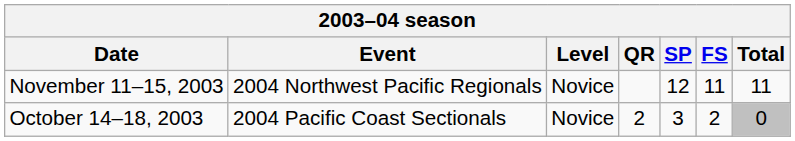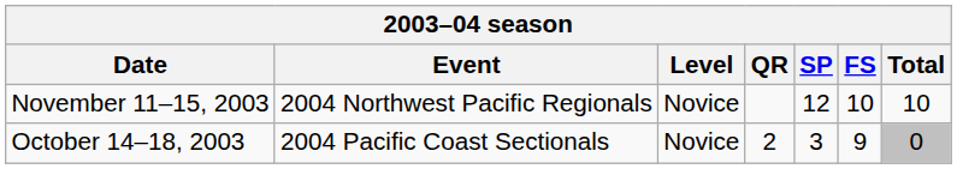 <table class="wikitable">
 <tr>
 <th colspan=7>2003–04 season</th>
 </tr>
 <tr>
 <th>Date</th>
 <th>Event</th>
 <th>Level</th>
 <th>QR</th>
 <th><a href='#'>SP</a></th>
 <th><a href='#'>FS</a></th>
 <th>Total</th>
 </tr>
 <tr>
 <td>November 11–15, 2003</td>
 <td>2004 Northwest Pacific Regionals</td>
 <td>Novice</td>
 <td></td>
 <td align=center>12</td>
-<td align=center>11</td>
-<td align=center>11</td>
+<td align=center>10</td>
+<td align=center>10</td>
 </tr>
 <tr>
 <td>October 14–18, 2003</td>
 <td>2004 Pacific Coast Sectionals</td>
 <td>Novice</td>
 <td align=center>2</td>
 <td align=center>3</td>
-<td align=center>2</td>
+<td align=center>9</td>
 <td align=center bgcolor=silver>0</td>
 </tr>
 </table>
